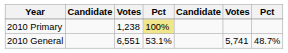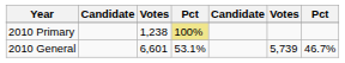 <table class="wikitable" style="margin:0.5em ; font-size:95%">
 <tr>
 <th>Year</th>
 <th>Candidate</th>
 <th>Votes</th>
 <th>Pct</th>
 <th>Candidate</th>
 <th>Votes</th>
 <th>Pct</th>
 </tr>
 <tr>
 </tr>
 <tr>
 <td>2010 Primary</td>
 <td></td>
 <td>1,238</td>
 <td style="background: khaki;">100%</td>
 <td></td>
 <td></td>
 <td></td>
 </tr>
 <tr>
 <td>2010 General</td>
 <td></td>
-<td>6,551</td>
+<td>6,601</td>
 <td>53.1%</td>
 <td></td>
-<td>5,741</td>
-<td>48.7%</td>
+<td>5,739</td>
+<td>46.7%</td>
 </tr>
 </table>
